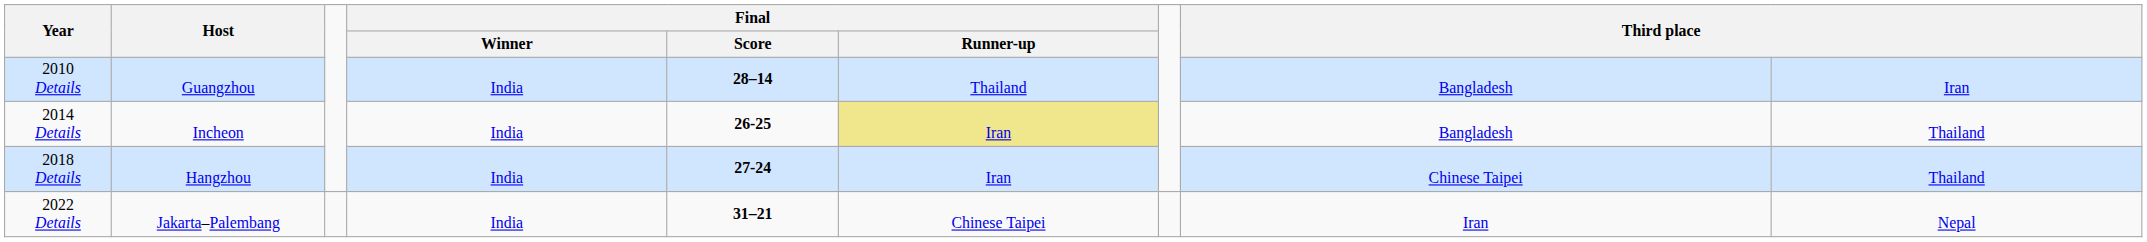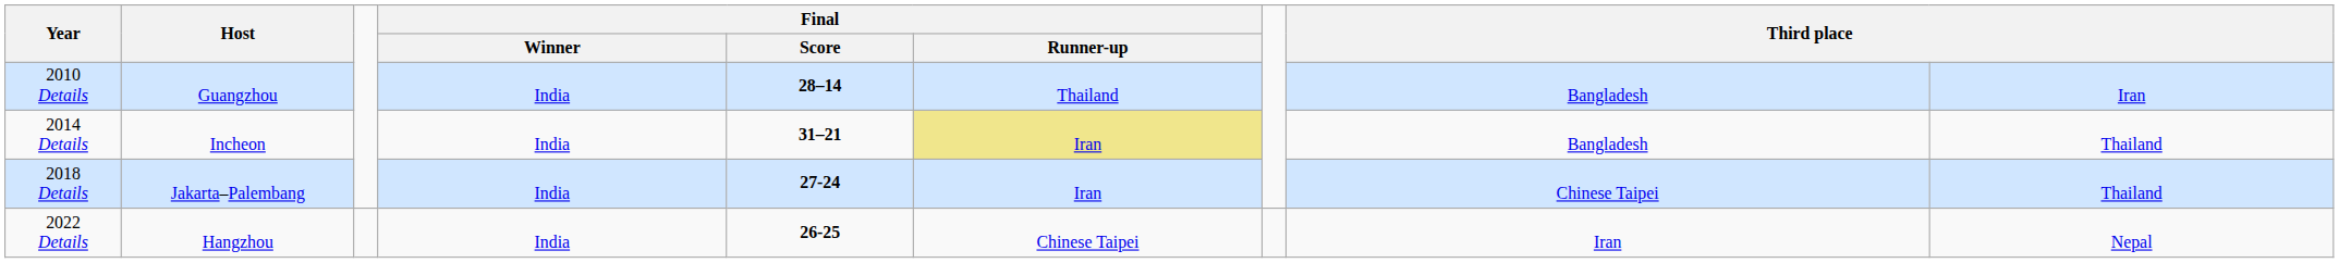 <table class="wikitable" style="font-size:90%; width: 98%; text-align: center;">
 <tr>
 <th rowspan=2 width=5%>Year</th>
 <th rowspan=2 width=10%>Host</th>
 <td rowspan="5" width="1%"></td>
 <th colspan=3>Final</th>
 <td rowspan="5" width="1%"></td>
 <th colspan="2" rowspan="2">Third place</th>
 </tr>
 <tr>
 <th width=15%>Winner</th>
 <th width=8%>Score</th>
 <th width=15%>Runner-up</th>
 </tr>
 <tr style="background: #D0E6FF;">
 <td>2010<br><em><a href='#'>Details</a></em></td>
 <td><br><a href='#'>Guangzhou</a></td>
 <td><br><a href='#'>India</a></td>
 <td><strong>28–14</strong></td>
 <td><br><a href='#'>Thailand</a></td>
 <td><br><a href='#'>Bangladesh</a></td>
 <td><br><a href='#'>Iran</a></td>
 </tr>
 <tr>
 <td>2014<br><em><a href='#'>Details</a></em></td>
 <td><br><a href='#'>Incheon</a></td>
 <td><br><a href='#'>India</a></td>
-<td><strong>26-25</strong></td>
+<td><strong>31–21</strong></td>
 <td style="background: khaki;"><br><a href='#'>Iran</a></td>
 <td><br><a href='#'>Bangladesh</a></td>
 <td><br><a href='#'>Thailand</a></td>
 </tr>
 <tr style="background: #D0E6FF;">
 <td>2018<br><em><a href='#'>Details</a></em></td>
-<td><br><a href='#'>Hangzhou</a></td>
+<td><br><a href='#'>Jakarta</a>–<a href='#'>Palembang</a></td>
 <td><br><a href='#'>India</a></td>
 <td><strong>27-24</strong></td>
 <td><br><a href='#'>Iran</a></td>
 <td><br><a href='#'>Chinese Taipei</a></td>
 <td><br><a href='#'>Thailand</a></td>
 </tr>
 <tr>
 <td>2022<br><em><a href='#'>Details</a></em></td>
-<td><br><a href='#'>Jakarta</a>–<a href='#'>Palembang</a></td>
+<td><br><a href='#'>Hangzhou</a></td>
 <td></td>
 <td><br><a href='#'>India</a></td>
-<td><strong>31–21</strong></td>
+<td><strong>26-25</strong></td>
 <td><br><a href='#'>Chinese Taipei</a></td>
 <td></td>
 <td><br><a href='#'>Iran</a></td>
 <td><br><a href='#'>Nepal</a></td>
 </tr>
 </table>
